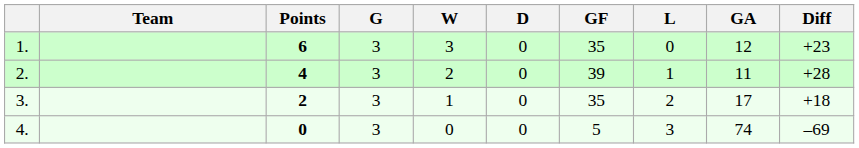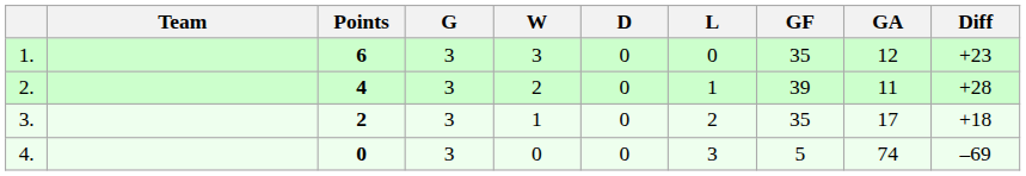 <table class=wikitable style="text-align:center">
 <tr bgcolor="#DCDCDC">
 <th width="25"></th>
 <th width="200">Team</th>
 <th width="60">Points</th>
 <th width="60">G</th>
 <th width="60">W</th>
 <th width="60">D</th>
+<th width="60">L</th>
 <th width="60">GF</th>
-<th width="60">L</th>
 <th width="60">GA</th>
 <th width="60">Diff</th>
 </tr>
 <tr bgcolor=ccffcc>
 <td>1.</td>
 <td align=left></td>
 <td><strong>6</strong></td>
 <td>3</td>
 <td>3</td>
 <td>0</td>
+<td>0</td>
 <td>35</td>
-<td>0</td>
 <td>12</td>
 <td>+23</td>
 </tr>
 <tr bgcolor=ccffcc>
 <td>2.</td>
 <td align=left></td>
 <td><strong>4</strong></td>
 <td>3</td>
 <td>2</td>
 <td>0</td>
+<td>1</td>
 <td>39</td>
-<td>1</td>
 <td>11</td>
 <td>+28</td>
 </tr>
 <tr bgcolor=eeffee>
 <td>3.</td>
 <td align=left></td>
 <td><strong>2</strong></td>
 <td>3</td>
 <td>1</td>
 <td>0</td>
+<td>2</td>
 <td>35</td>
-<td>2</td>
 <td>17</td>
 <td>+18</td>
 </tr>
 <tr bgcolor=eeffee>
 <td>4.</td>
 <td align=left></td>
 <td><strong>0</strong></td>
 <td>3</td>
 <td>0</td>
 <td>0</td>
+<td>3</td>
 <td>5</td>
-<td>3</td>
 <td>74</td>
 <td>–69</td>
 </tr>
 </table>
